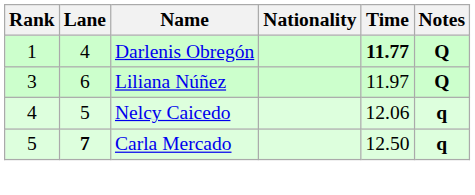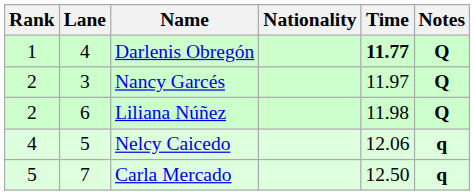 <table class="wikitable sortable" style="text-align:center">
 <tr>
 <th>Rank</th>
 <th>Lane</th>
 <th>Name</th>
 <th>Nationality</th>
 <th>Time</th>
 <th>Notes</th>
 </tr>
 <tr bgcolor=ccffcc>
 <td>1</td>
 <td>4</td>
 <td align=left><a href='#'>Darlenis Obregón</a></td>
 <td align=left></td>
 <td><strong>11.77</strong></td>
 <td><strong>Q</strong></td>
 </tr>
 <tr bgcolor=ccffcc>
+<td>2</td>
 <td>3</td>
+<td align=left><a href='#'>Nancy Garcés</a></td>
+<td align=left></td>
+<td>11.97</td>
+<td><strong>Q</strong></td>
+</tr>
+<tr bgcolor=ccffcc>
+<td>2</td>
 <td>6</td>
 <td align=left><a href='#'>Liliana Núñez</a></td>
 <td align=left></td>
-<td>11.97</td>
+<td>11.98</td>
 <td><strong>Q</strong></td>
 </tr>
 <tr bgcolor=ddffdd>
 <td>4</td>
 <td>5</td>
 <td align=left><a href='#'>Nelcy Caicedo</a></td>
 <td align=left></td>
 <td>12.06</td>
 <td><strong>q</strong></td>
 </tr>
 <tr bgcolor=ddffdd>
 <td>5</td>
-<td><strong>7</strong></td>
+<td>7</td>
 <td align=left><a href='#'>Carla Mercado</a></td>
 <td align=left></td>
 <td>12.50</td>
 <td><strong>q</strong></td>
 </tr>
 </table>
